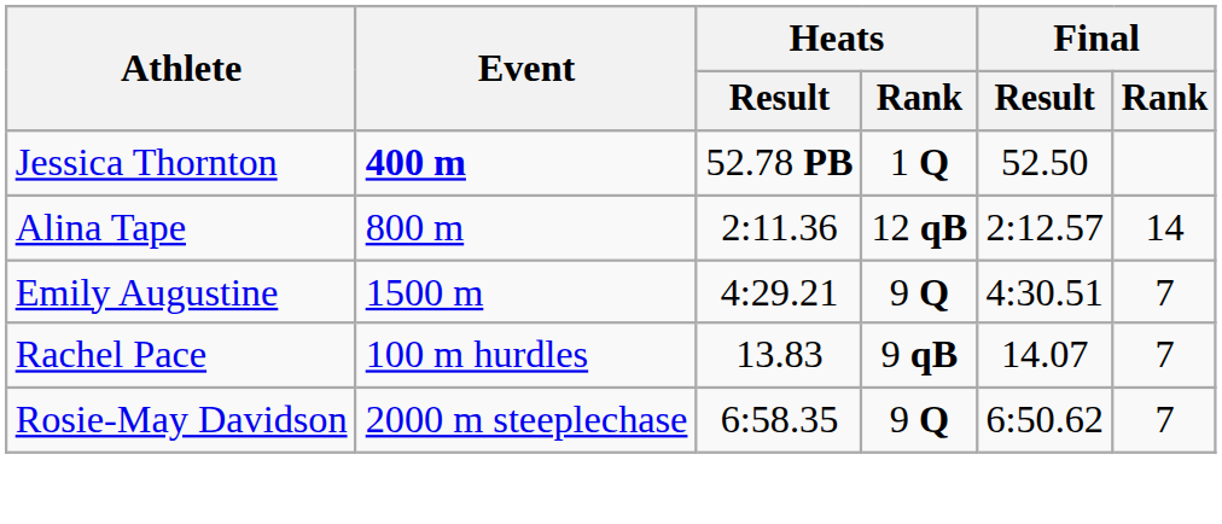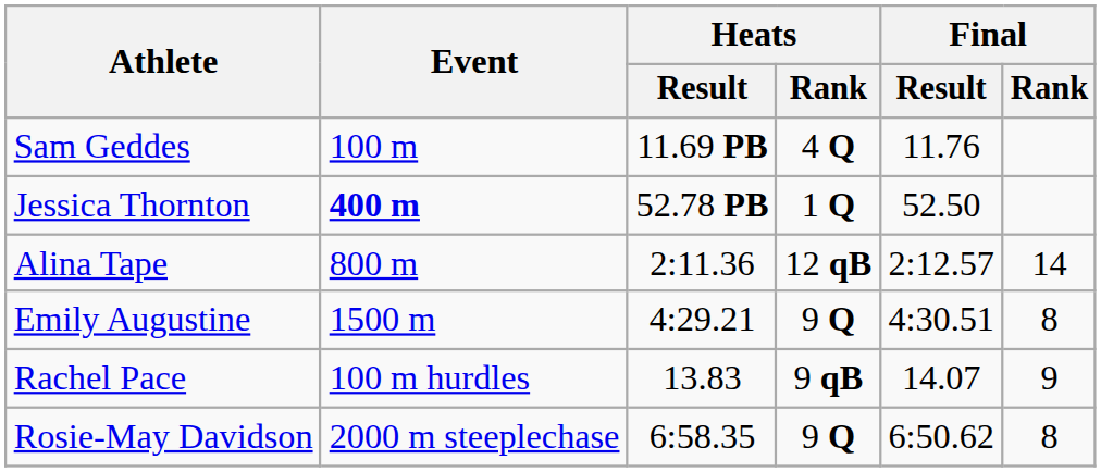 <table class="wikitable" style="font-size:90%">
 <tr>
 <th rowspan=2>Athlete</th>
 <th rowspan=2>Event</th>
 <th colspan=2>Heats</th>
 <th colspan=2>Final</th>
 </tr>
 <tr style="font-size:95%">
 <th>Result</th>
 <th>Rank</th>
 <th>Result</th>
 <th>Rank</th>
+</tr>
+<tr align=center>
+<td align=left><a href='#'>Sam Geddes</a></td>
+<td align=left><a href='#'>100 m</a></td>
+<td>11.69 <strong>PB</strong></td>
+<td>4 <strong>Q</strong></td>
+<td>11.76</td>
+<td></td>
 </tr>
 <tr align=center>
 <td align=left><a href='#'>Jessica Thornton</a></td>
 <td align=left><strong><a href='#'>400 m</a></strong></td>
 <td>52.78 <strong>PB</strong></td>
 <td>1 <strong>Q</strong></td>
 <td>52.50</td>
 <td></td>
 </tr>
 <tr align=center>
 <td align=left><a href='#'>Alina Tape</a></td>
 <td align=left><a href='#'>800 m</a></td>
 <td>2:11.36</td>
 <td>12 <strong>qB</strong></td>
 <td>2:12.57</td>
 <td>14</td>
 </tr>
 <tr align=center>
 <td align=left><a href='#'>Emily Augustine</a></td>
 <td align=left><a href='#'>1500 m</a></td>
 <td>4:29.21</td>
 <td>9 <strong>Q</strong></td>
 <td>4:30.51</td>
-<td>7</td>
+<td>8</td>
 </tr>
 <tr align=center>
 <td align=left><a href='#'>Rachel Pace</a></td>
 <td align=left><a href='#'>100 m hurdles</a></td>
 <td>13.83</td>
 <td>9 <strong>qB</strong></td>
 <td>14.07</td>
-<td>7</td>
+<td>9</td>
 </tr>
 <tr align=center>
 <td align=left><a href='#'>Rosie-May Davidson</a></td>
 <td align=left><a href='#'>2000 m steeplechase</a></td>
 <td>6:58.35</td>
 <td>9 <strong>Q</strong></td>
 <td>6:50.62</td>
-<td>7</td>
+<td>8</td>
 </tr>
 </table>
